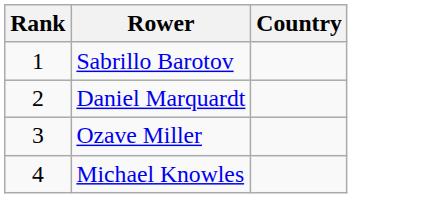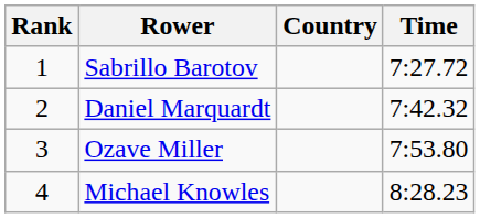 <table class="wikitable" style="text-align:center">
 <tr>
 <th>Rank</th>
 <th>Rower</th>
 <th>Country</th>
+<th>Time</th>
 </tr>
 <tr>
 <td>1</td>
 <td align="left"><a href='#'>Sabrillo Barotov</a></td>
 <td align="left"></td>
+<td>7:27.72</td>
 </tr>
 <tr>
 <td>2</td>
 <td align="left"><a href='#'>Daniel Marquardt</a></td>
 <td align="left"></td>
+<td>7:42.32</td>
 </tr>
 <tr>
 <td>3</td>
 <td align="left"><a href='#'>Ozave Miller</a></td>
 <td align="left"></td>
+<td>7:53.80</td>
 </tr>
 <tr>
 <td>4</td>
 <td align="left"><a href='#'>Michael Knowles</a></td>
 <td align="left"></td>
+<td>8:28.23</td>
 </tr>
 </table>
